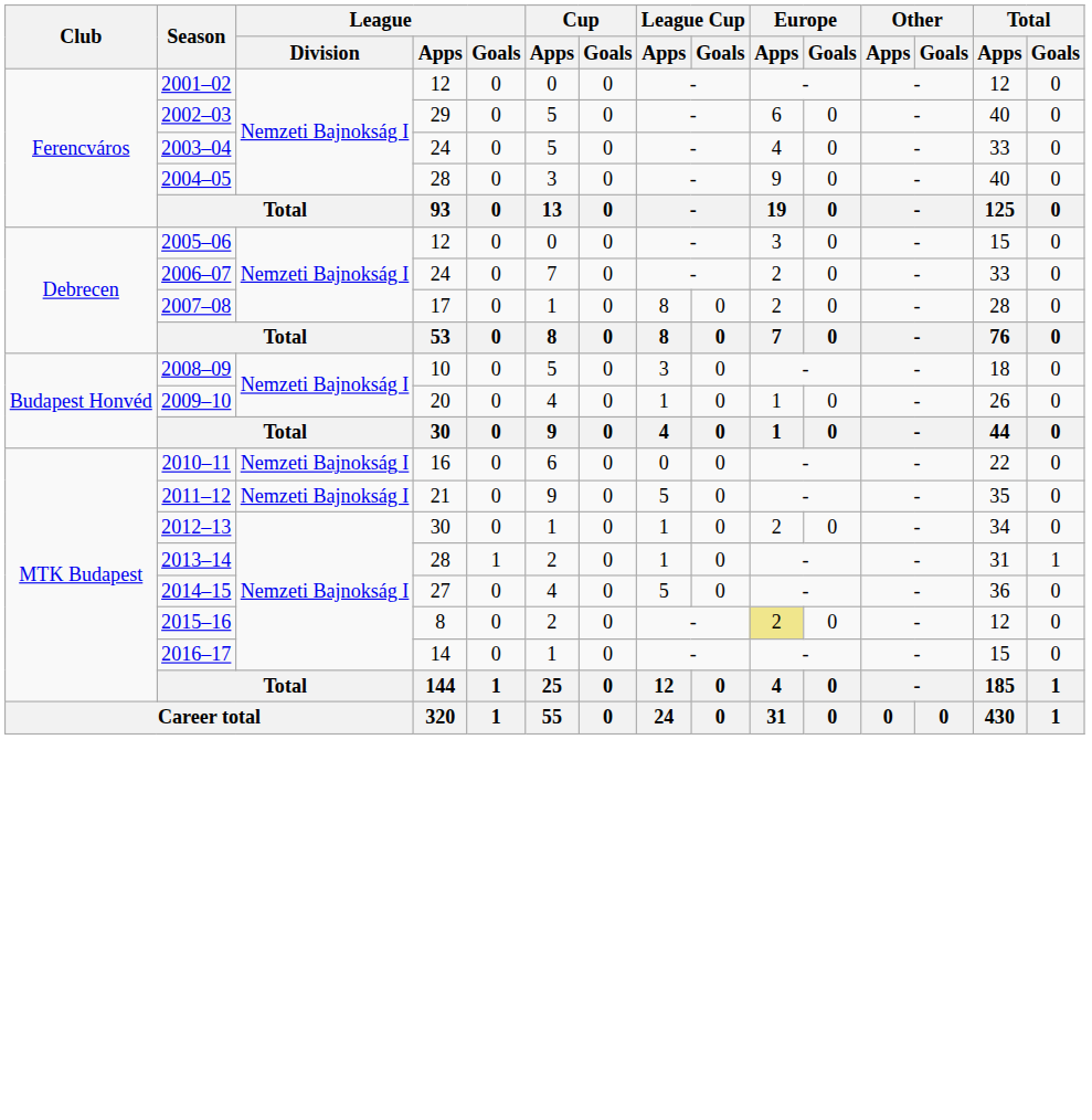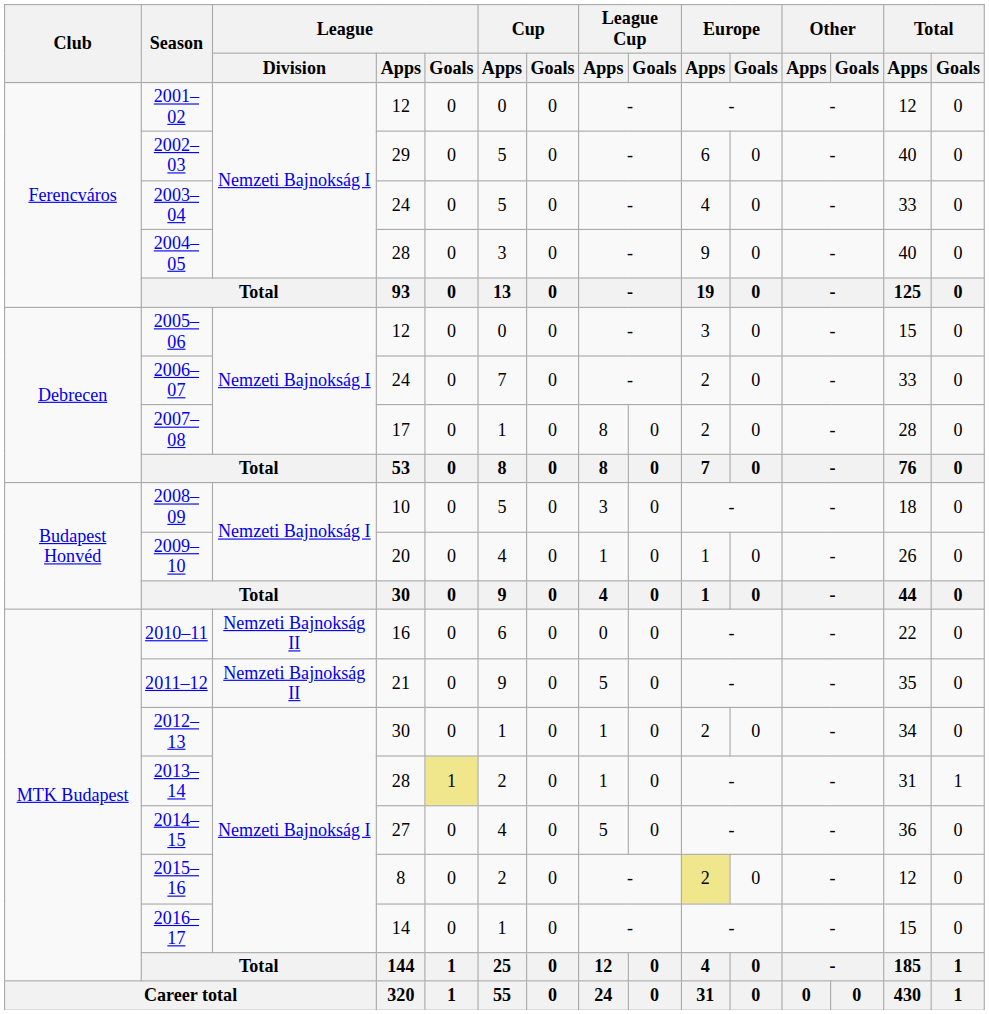 <table class="wikitable" style="text-align:center">
 <tr>
 <th rowspan="2">Club</th>
 <th rowspan="2">Season</th>
 <th colspan="3">League</th>
 <th colspan="2">Cup</th>
 <th colspan="2">League Cup</th>
 <th colspan="2">Europe</th>
 <th colspan="2">Other</th>
 <th colspan="2">Total</th>
 </tr>
 <tr>
 <th>Division</th>
 <th>Apps</th>
 <th>Goals</th>
 <th>Apps</th>
 <th>Goals</th>
 <th>Apps</th>
 <th>Goals</th>
 <th>Apps</th>
 <th>Goals</th>
 <th>Apps</th>
 <th>Goals</th>
 <th>Apps</th>
 <th>Goals</th>
 </tr>
 <tr>
 <td rowspan="5"><a href='#'>Ferencváros</a></td>
 <td><a href='#'>2001–02</a></td>
 <td rowspan="4"><a href='#'>Nemzeti Bajnokság I</a></td>
 <td>12</td>
 <td>0</td>
 <td>0</td>
 <td>0</td>
 <td colspan="2">-</td>
 <td colspan="2">-</td>
 <td colspan="2">-</td>
 <td>12</td>
 <td>0</td>
 </tr>
 <tr>
 <td><a href='#'>2002–03</a></td>
 <td>29</td>
 <td>0</td>
 <td>5</td>
 <td>0</td>
 <td colspan="2">-</td>
 <td>6</td>
 <td>0</td>
 <td colspan="2">-</td>
 <td>40</td>
 <td>0</td>
 </tr>
 <tr>
 <td><a href='#'>2003–04</a></td>
 <td>24</td>
 <td>0</td>
 <td>5</td>
 <td>0</td>
 <td colspan="2">-</td>
 <td>4</td>
 <td>0</td>
 <td colspan="2">-</td>
 <td>33</td>
 <td>0</td>
 </tr>
 <tr>
 <td><a href='#'>2004–05</a></td>
 <td>28</td>
 <td>0</td>
 <td>3</td>
 <td>0</td>
 <td colspan="2">-</td>
 <td>9</td>
 <td>0</td>
 <td colspan="2">-</td>
 <td>40</td>
 <td>0</td>
 </tr>
 <tr>
 <th colspan="2">Total</th>
 <th>93</th>
 <th>0</th>
 <th>13</th>
 <th>0</th>
 <th colspan="2">-</th>
 <th>19</th>
 <th>0</th>
 <th colspan="2">-</th>
 <th>125</th>
 <th>0</th>
 </tr>
 <tr>
 <td rowspan="4"><a href='#'>Debrecen</a></td>
 <td><a href='#'>2005–06</a></td>
 <td rowspan="3"><a href='#'>Nemzeti Bajnokság I</a></td>
 <td>12</td>
 <td>0</td>
 <td>0</td>
 <td>0</td>
 <td colspan="2">-</td>
 <td>3</td>
 <td>0</td>
 <td colspan="2">-</td>
 <td>15</td>
 <td>0</td>
 </tr>
 <tr>
 <td><a href='#'>2006–07</a></td>
 <td>24</td>
 <td>0</td>
 <td>7</td>
 <td>0</td>
 <td colspan="2">-</td>
 <td>2</td>
 <td>0</td>
 <td colspan="2">-</td>
 <td>33</td>
 <td>0</td>
 </tr>
 <tr>
 <td><a href='#'>2007–08</a></td>
 <td>17</td>
 <td>0</td>
 <td>1</td>
 <td>0</td>
 <td>8</td>
 <td>0</td>
 <td>2</td>
 <td>0</td>
 <td colspan="2">-</td>
 <td>28</td>
 <td>0</td>
 </tr>
 <tr>
 <th colspan="2">Total</th>
 <th>53</th>
 <th>0</th>
 <th>8</th>
 <th>0</th>
 <th>8</th>
 <th>0</th>
 <th>7</th>
 <th>0</th>
 <th colspan="2">-</th>
 <th>76</th>
 <th>0</th>
 </tr>
 <tr>
 <td rowspan="3"><a href='#'>Budapest Honvéd</a></td>
 <td><a href='#'>2008–09</a></td>
 <td rowspan="2"><a href='#'>Nemzeti Bajnokság I</a></td>
 <td>10</td>
 <td>0</td>
 <td>5</td>
 <td>0</td>
 <td>3</td>
 <td>0</td>
 <td colspan="2">-</td>
 <td colspan="2">-</td>
 <td>18</td>
 <td>0</td>
 </tr>
 <tr>
 <td><a href='#'>2009–10</a></td>
 <td>20</td>
 <td>0</td>
 <td>4</td>
 <td>0</td>
 <td>1</td>
 <td>0</td>
 <td>1</td>
 <td>0</td>
 <td colspan="2">-</td>
 <td>26</td>
 <td>0</td>
 </tr>
 <tr>
 <th colspan="2">Total</th>
 <th>30</th>
 <th>0</th>
 <th>9</th>
 <th>0</th>
 <th>4</th>
 <th>0</th>
 <th>1</th>
 <th>0</th>
 <th colspan="2">-</th>
 <th>44</th>
 <th>0</th>
 </tr>
 <tr>
 <td rowspan="8"><a href='#'>MTK Budapest</a></td>
 <td><a href='#'>2010–11</a></td>
-<td rowspan="1"><a href='#'>Nemzeti Bajnokság I</a></td>
+<td rowspan="1"><a href='#'>Nemzeti Bajnokság II</a></td>
 <td>16</td>
 <td>0</td>
 <td>6</td>
 <td>0</td>
 <td>0</td>
 <td>0</td>
 <td colspan="2">-</td>
 <td colspan="2">-</td>
 <td>22</td>
 <td>0</td>
 </tr>
 <tr>
 <td><a href='#'>2011–12</a></td>
-<td rowspan="1"><a href='#'>Nemzeti Bajnokság I</a></td>
+<td rowspan="1"><a href='#'>Nemzeti Bajnokság II</a></td>
 <td>21</td>
 <td>0</td>
 <td>9</td>
 <td>0</td>
 <td>5</td>
 <td>0</td>
 <td colspan="2">-</td>
 <td colspan="2">-</td>
 <td>35</td>
 <td>0</td>
 </tr>
 <tr>
 <td><a href='#'>2012–13</a></td>
 <td rowspan="5"><a href='#'>Nemzeti Bajnokság I</a></td>
 <td>30</td>
 <td>0</td>
 <td>1</td>
 <td>0</td>
 <td>1</td>
 <td>0</td>
 <td>2</td>
 <td>0</td>
 <td colspan="2">-</td>
 <td>34</td>
 <td>0</td>
 </tr>
 <tr>
 <td><a href='#'>2013–14</a></td>
 <td>28</td>
-<td>1</td>
+<td style="background: khaki;">1</td>
 <td>2</td>
 <td>0</td>
 <td>1</td>
 <td>0</td>
 <td colspan="2">-</td>
 <td colspan="2">-</td>
 <td>31</td>
 <td>1</td>
 </tr>
 <tr>
 <td><a href='#'>2014–15</a></td>
 <td>27</td>
 <td>0</td>
 <td>4</td>
 <td>0</td>
 <td>5</td>
 <td>0</td>
 <td colspan="2">-</td>
 <td colspan="2">-</td>
 <td>36</td>
 <td>0</td>
 </tr>
 <tr>
 <td><a href='#'>2015–16</a></td>
 <td>8</td>
 <td>0</td>
 <td>2</td>
 <td>0</td>
 <td colspan="2">-</td>
 <td style="background: khaki;">2</td>
 <td>0</td>
 <td colspan="2">-</td>
 <td>12</td>
 <td>0</td>
 </tr>
 <tr>
 <td><a href='#'>2016–17</a></td>
 <td>14</td>
 <td>0</td>
 <td>1</td>
 <td>0</td>
 <td colspan="2">-</td>
 <td colspan="2">-</td>
 <td colspan="2">-</td>
 <td>15</td>
 <td>0</td>
 </tr>
 <tr>
 <th colspan="2">Total</th>
 <th>144</th>
 <th>1</th>
 <th>25</th>
 <th>0</th>
 <th>12</th>
 <th>0</th>
 <th>4</th>
 <th>0</th>
 <th colspan="2">-</th>
 <th>185</th>
 <th>1</th>
 </tr>
 <tr>
 <th colspan="3">Career total</th>
 <th>320</th>
 <th>1</th>
 <th>55</th>
 <th>0</th>
 <th>24</th>
 <th>0</th>
 <th>31</th>
 <th>0</th>
 <th>0</th>
 <th>0</th>
 <th>430</th>
 <th>1</th>
 </tr>
 </table>
